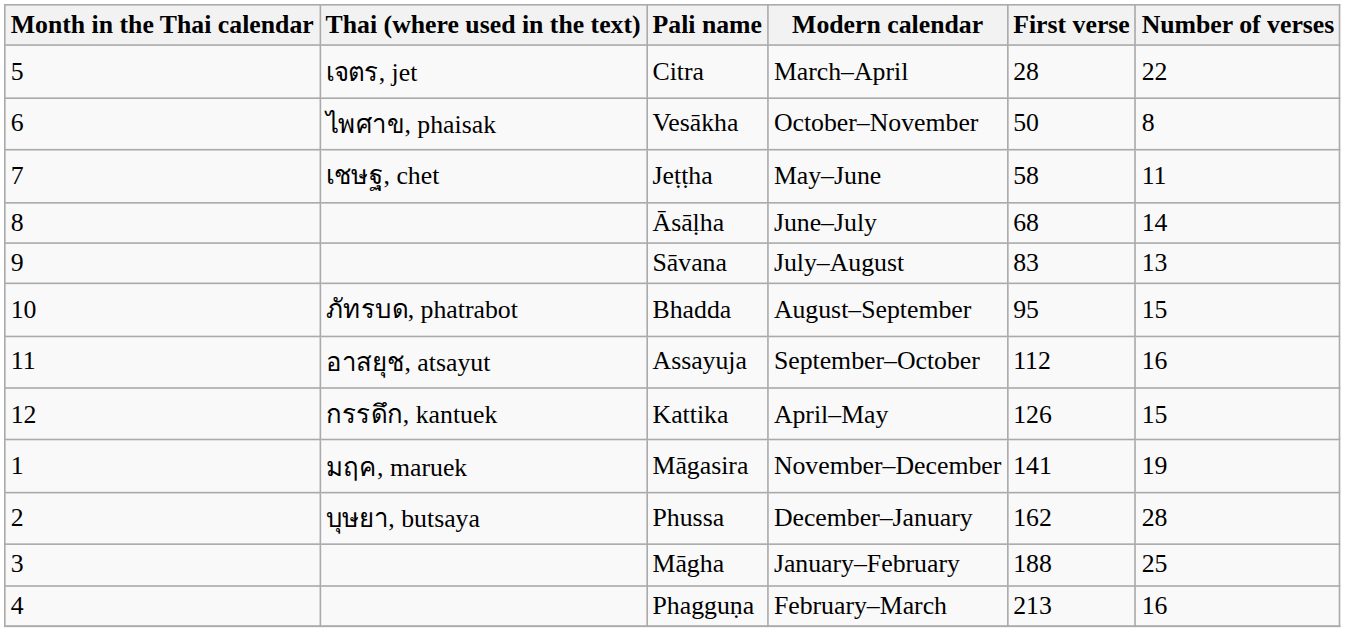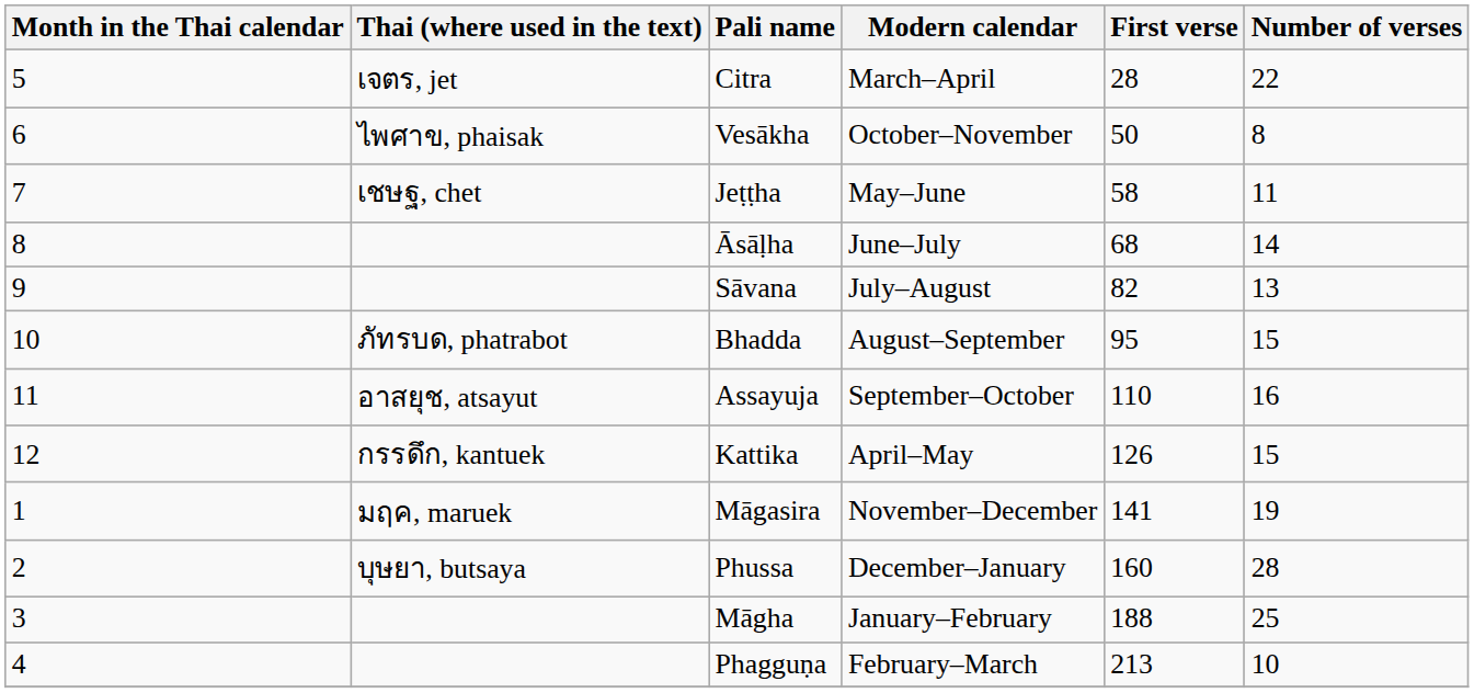 <table class="wikitable">
 <tr>
 <th>Month in the Thai calendar</th>
 <th>Thai (where used in the text)</th>
 <th>Pali name</th>
 <th>Modern calendar</th>
 <th>First verse</th>
 <th>Number of verses</th>
 </tr>
 <tr>
 <td>5</td>
 <td>เจตร, jet</td>
 <td>Citra</td>
 <td>March–April</td>
 <td>28</td>
 <td>22</td>
 </tr>
 <tr>
 <td>6</td>
 <td>ไพศาข, phaisak</td>
 <td>Vesākha</td>
 <td>October–November</td>
 <td>50</td>
 <td>8</td>
 </tr>
 <tr>
 <td>7</td>
 <td>เชษฐ, chet</td>
 <td>Jeṭṭha</td>
 <td>May–June</td>
 <td>58</td>
 <td>11</td>
 </tr>
 <tr>
 <td>8</td>
 <td></td>
 <td>Āsāḷha</td>
 <td>June–July</td>
 <td>68</td>
 <td>14</td>
 </tr>
 <tr>
 <td>9</td>
 <td></td>
 <td>Sāvana</td>
 <td>July–August</td>
-<td>83</td>
+<td>82</td>
 <td>13</td>
 </tr>
 <tr>
 <td>10</td>
 <td>ภัทรบด, phatrabot</td>
 <td>Bhadda</td>
 <td>August–September</td>
 <td>95</td>
 <td>15</td>
 </tr>
 <tr>
 <td>11</td>
 <td>อาสยุช, atsayut</td>
 <td>Assayuja</td>
 <td>September–October</td>
-<td>112</td>
+<td>110</td>
 <td>16</td>
 </tr>
 <tr>
 <td>12</td>
 <td>กรรดึก, kantuek</td>
 <td>Kattika</td>
 <td>April–May</td>
 <td>126</td>
 <td>15</td>
 </tr>
 <tr>
 <td>1</td>
 <td>มฤค, maruek</td>
 <td>Māgasira</td>
 <td>November–December</td>
 <td>141</td>
 <td>19</td>
 </tr>
 <tr>
 <td>2</td>
 <td>บุษยา, butsaya</td>
 <td>Phussa</td>
 <td>December–January</td>
-<td>162</td>
+<td>160</td>
 <td>28</td>
 </tr>
 <tr>
 <td>3</td>
 <td></td>
 <td>Māgha</td>
 <td>January–February</td>
 <td>188</td>
 <td>25</td>
 </tr>
 <tr>
 <td>4</td>
 <td></td>
 <td>Phagguṇa</td>
 <td>February–March</td>
 <td>213</td>
-<td>16</td>
+<td>10</td>
 </tr>
 <tr>
 </tr>
 </table>
